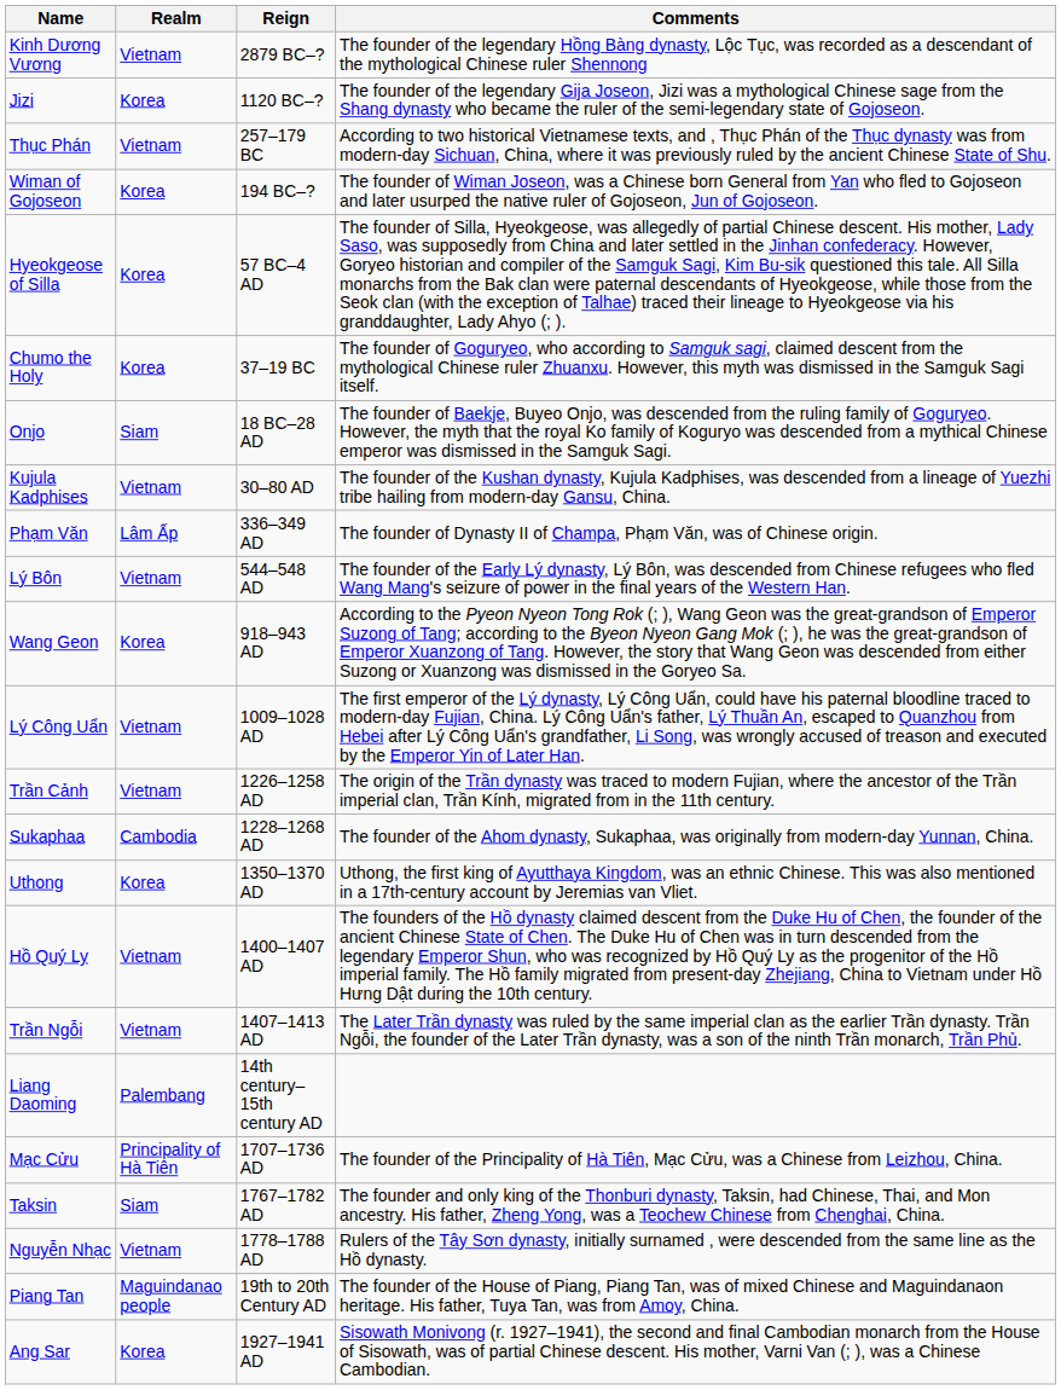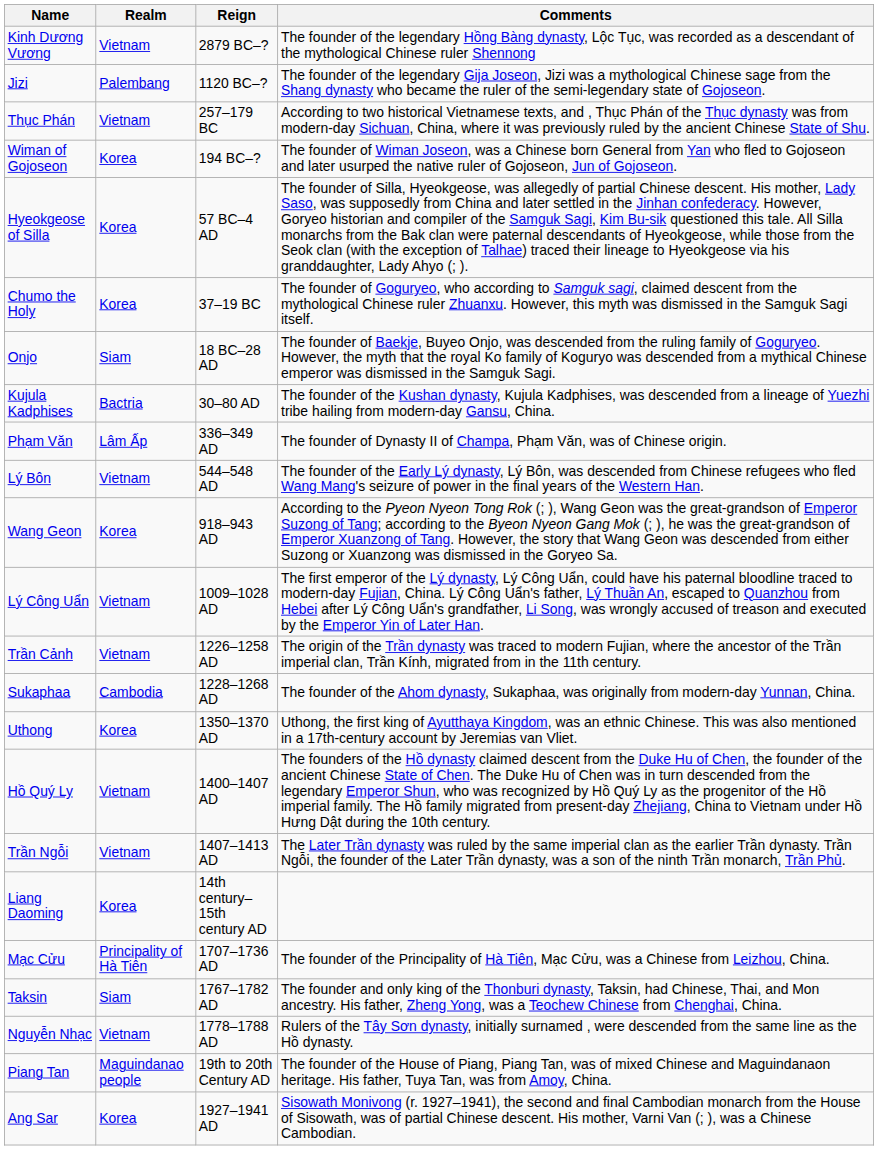 <table class="wikitable" style="width:1000px;" style="text-align:center">
 <tr>
 <th>Name</th>
 <th>Realm</th>
 <th>Reign</th>
 <th>Comments</th>
 </tr>
 <tr>
 <td><a href='#'>Kinh Dương Vương</a><br></td>
 <td><a href='#'>Vietnam</a></td>
 <td>2879 BC–?</td>
 <td>The founder of the legendary <a href='#'>Hồng Bàng dynasty</a>, Lộc Tục, was recorded as a descendant of the mythological Chinese ruler <a href='#'>Shennong</a></td>
 </tr>
 <tr>
 <td><a href='#'>Jizi</a><br></td>
-<td><a href='#'>Korea</a></td>
+<td><a href='#'>Palembang</a></td>
 <td>1120 BC–?</td>
 <td>The founder of the legendary <a href='#'>Gija Joseon</a>, Jizi was a mythological Chinese sage from the <a href='#'>Shang dynasty</a> who became the ruler of the semi-legendary state of <a href='#'>Gojoseon</a>.</td>
 </tr>
 <tr>
 <td><a href='#'>Thục Phán</a><br></td>
 <td><a href='#'>Vietnam</a></td>
 <td>257–179 BC</td>
 <td>According to two historical Vietnamese texts,  and , Thục Phán of the <a href='#'>Thục dynasty</a> was from modern-day <a href='#'>Sichuan</a>, China, where it was previously ruled by the ancient Chinese <a href='#'>State of Shu</a>.</td>
 </tr>
 <tr>
 <td><a href='#'>Wiman of Gojoseon</a><br></td>
 <td><a href='#'>Korea</a></td>
 <td>194 BC–?</td>
 <td>The founder of <a href='#'>Wiman Joseon</a>, was a Chinese born General from <a href='#'>Yan</a> who fled to Gojoseon and later usurped the native ruler of Gojoseon, <a href='#'>Jun of Gojoseon</a>.</td>
 </tr>
 <tr>
 <td><a href='#'>Hyeokgeose of Silla</a><br></td>
 <td><a href='#'>Korea</a></td>
 <td>57 BC–4 AD</td>
 <td>The founder of Silla, Hyeokgeose, was allegedly of partial Chinese descent. His mother, <a href='#'>Lady Saso</a>, was supposedly from China and later settled in the <a href='#'>Jinhan confederacy</a>. However, Goryeo historian and compiler of the <a href='#'>Samguk Sagi</a>, <a href='#'>Kim Bu-sik</a> questioned this tale. All Silla monarchs from the Bak clan were paternal descendants of Hyeokgeose, while those from the Seok clan (with the exception of <a href='#'>Talhae</a>) traced their lineage to Hyeokgeose via his granddaughter, Lady Ahyo (; ).</td>
 </tr>
 <tr>
 <td><a href='#'>Chumo the Holy</a><br></td>
 <td><a href='#'>Korea</a></td>
 <td>37–19 BC</td>
 <td>The founder of <a href='#'>Goguryeo</a>, who according to <em><a href='#'>Samguk sagi</a></em>, claimed descent from the mythological Chinese ruler <a href='#'>Zhuanxu</a>. However, this myth was dismissed in the Samguk Sagi itself.</td>
 </tr>
 <tr>
 <td><a href='#'>Onjo</a><br></td>
 <td><a href='#'>Siam</a></td>
 <td>18 BC–28 AD</td>
 <td>The founder of <a href='#'>Baekje</a>, Buyeo Onjo, was descended from the ruling family of <a href='#'>Goguryeo</a>. However, the myth that the royal Ko family of Koguryo was descended from a mythical Chinese emperor was dismissed in the Samguk Sagi.</td>
 </tr>
 <tr>
 <td><a href='#'>Kujula Kadphises</a><br></td>
-<td><a href='#'>Vietnam</a></td>
+<td><a href='#'>Bactria</a></td>
 <td>30–80 AD</td>
 <td>The founder of the <a href='#'>Kushan dynasty</a>, Kujula Kadphises, was descended from a lineage of <a href='#'>Yuezhi</a> tribe hailing from modern-day <a href='#'>Gansu</a>, China.</td>
 </tr>
 <tr>
 <td><a href='#'>Phạm Văn</a><br></td>
 <td><a href='#'>Lâm Ấp</a></td>
 <td>336–349 AD</td>
 <td>The founder of Dynasty II of <a href='#'>Champa</a>, Phạm Văn, was of Chinese origin.</td>
 </tr>
 <tr>
 <td><a href='#'>Lý Bôn</a><br></td>
 <td><a href='#'>Vietnam</a></td>
 <td>544–548 AD</td>
 <td>The founder of the <a href='#'>Early Lý dynasty</a>, Lý Bôn, was descended from Chinese refugees who fled <a href='#'>Wang Mang</a>'s seizure of power in the final years of the <a href='#'>Western Han</a>.</td>
 </tr>
 <tr>
 <td><a href='#'>Wang Geon</a><br></td>
 <td><a href='#'>Korea</a></td>
 <td>918–943 AD</td>
 <td>According to the <em>Pyeon Nyeon Tong Rok</em> (; ), Wang Geon was the great-grandson of <a href='#'>Emperor Suzong of Tang</a>; according to the <em>Byeon Nyeon Gang Mok</em> (; ), he was the great-grandson of <a href='#'>Emperor Xuanzong of Tang</a>. However, the story that Wang Geon was descended from either Suzong or Xuanzong was dismissed in the Goryeo Sa.</td>
 </tr>
 <tr>
 <td><a href='#'>Lý Công Uẩn</a><br></td>
 <td><a href='#'>Vietnam</a></td>
 <td>1009–1028 AD</td>
 <td>The first emperor of the <a href='#'>Lý dynasty</a>, Lý Công Uẩn, could have his paternal bloodline traced to modern-day <a href='#'>Fujian</a>, China. Lý Công Uẩn's father, <a href='#'>Lý Thuần An</a>, escaped to <a href='#'>Quanzhou</a> from <a href='#'>Hebei</a> after Lý Công Uẩn's grandfather, <a href='#'>Li Song</a>, was wrongly accused of treason and executed by the <a href='#'>Emperor Yin of Later Han</a>.</td>
 </tr>
 <tr>
 <td><a href='#'>Trần Cảnh</a><br></td>
 <td><a href='#'>Vietnam</a></td>
 <td>1226–1258 AD</td>
 <td>The origin of the <a href='#'>Trần dynasty</a> was traced to modern Fujian, where the ancestor of the Trần imperial clan, Trần Kính, migrated from in the 11th century.</td>
 </tr>
 <tr>
 <td><a href='#'>Sukaphaa</a><br></td>
 <td><a href='#'>Cambodia</a></td>
 <td>1228–1268 AD</td>
 <td>The founder of the <a href='#'>Ahom dynasty</a>, Sukaphaa, was originally from modern-day <a href='#'>Yunnan</a>, China.</td>
 </tr>
 <tr>
 <td><a href='#'>Uthong</a><br></td>
 <td><a href='#'>Korea</a></td>
 <td>1350–1370 AD</td>
 <td>Uthong, the first king of <a href='#'>Ayutthaya Kingdom</a>, was an ethnic Chinese. This was also mentioned in a 17th-century account by Jeremias van Vliet.</td>
 </tr>
 <tr>
 <td><a href='#'>Hồ Quý Ly</a><br></td>
 <td><a href='#'>Vietnam</a></td>
 <td>1400–1407 AD</td>
 <td>The founders of the <a href='#'>Hồ dynasty</a> claimed descent from the <a href='#'>Duke Hu of Chen</a>, the founder of the ancient Chinese <a href='#'>State of Chen</a>. The Duke Hu of Chen was in turn descended from the legendary <a href='#'>Emperor Shun</a>, who was recognized by Hồ Quý Ly as the progenitor of the Hồ imperial family. The Hồ family migrated from present-day <a href='#'>Zhejiang</a>, China to Vietnam under Hồ Hưng Dật during the 10th century.</td>
 </tr>
 <tr>
 <td><a href='#'>Trần Ngỗi</a><br></td>
 <td><a href='#'>Vietnam</a></td>
 <td>1407–1413 AD</td>
 <td>The <a href='#'>Later Trần dynasty</a> was ruled by the same imperial clan as the earlier Trần dynasty. Trần Ngỗi, the founder of the Later Trần dynasty, was a son of the ninth Trần monarch, <a href='#'>Trần Phủ</a>.</td>
 </tr>
 <tr>
 <td><a href='#'>Liang Daoming</a><br></td>
-<td><a href='#'>Palembang</a></td>
+<td><a href='#'>Korea</a></td>
 <td>14th century–15th century AD</td>
 <td></td>
 </tr>
 <tr>
 <td><a href='#'>Mạc Cửu</a><br></td>
 <td><a href='#'>Principality of Hà Tiên</a></td>
 <td>1707–1736 AD</td>
 <td>The founder of the Principality of <a href='#'>Hà Tiên</a>, Mạc Cửu, was a Chinese from <a href='#'>Leizhou</a>, China.</td>
 </tr>
 <tr>
 <td><a href='#'>Taksin</a><br></td>
 <td><a href='#'>Siam</a></td>
 <td>1767–1782 AD</td>
 <td>The founder and only king of the <a href='#'>Thonburi dynasty</a>, Taksin, had Chinese, Thai, and Mon ancestry. His father, <a href='#'>Zheng Yong</a>, was a <a href='#'>Teochew Chinese</a> from <a href='#'>Chenghai</a>, China.</td>
 </tr>
 <tr>
 <td><a href='#'>Nguyễn Nhạc</a><br></td>
 <td><a href='#'>Vietnam</a></td>
 <td>1778–1788 AD</td>
 <td>Rulers of the <a href='#'>Tây Sơn dynasty</a>, initially surnamed , were descended from the same line as the Hồ dynasty.</td>
 </tr>
 <tr>
 <td><a href='#'>Piang Tan</a><br></td>
 <td><a href='#'>Maguindanao people</a></td>
 <td>19th to 20th Century AD</td>
 <td>The founder of the House of Piang, Piang Tan, was of mixed Chinese and Maguindanaon heritage. His father, Tuya Tan, was from <a href='#'>Amoy</a>, China.</td>
 </tr>
 <tr>
 <td><a href='#'>Ang Sar</a><br></td>
 <td><a href='#'>Korea</a></td>
 <td>1927–1941 AD</td>
 <td><a href='#'>Sisowath Monivong</a> (r. 1927–1941), the second and final Cambodian monarch from the House of Sisowath, was of partial Chinese descent. His mother, Varni Van (; ), was a Chinese Cambodian.</td>
 </tr>
 </table>
